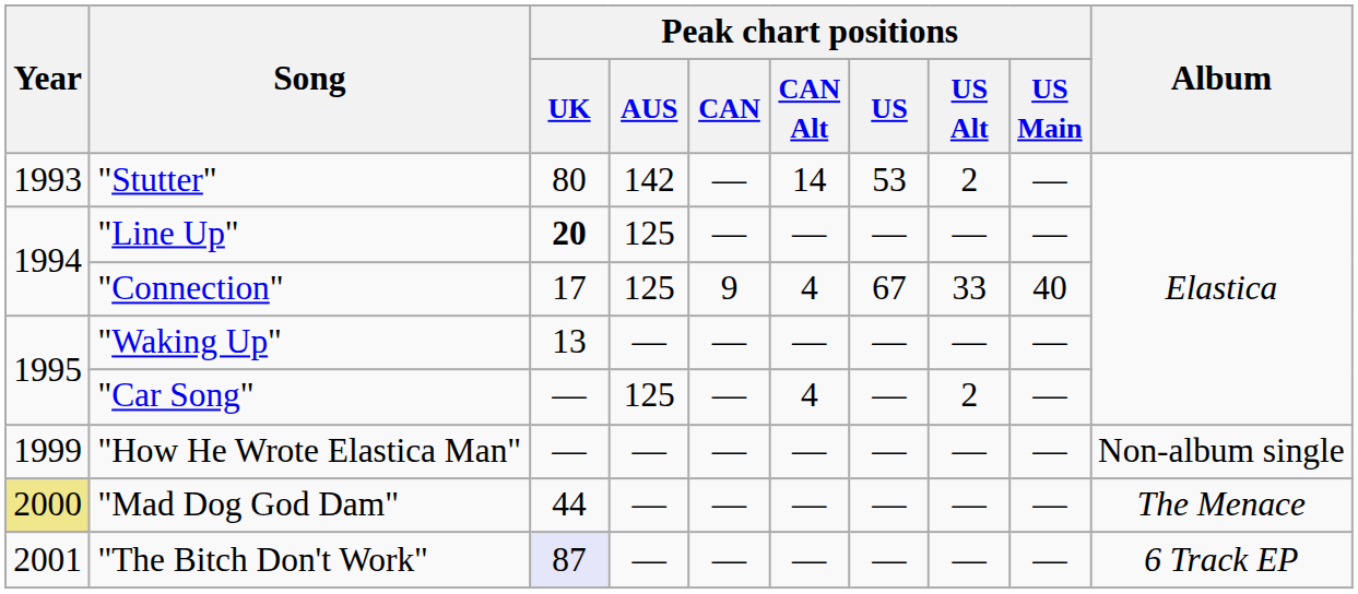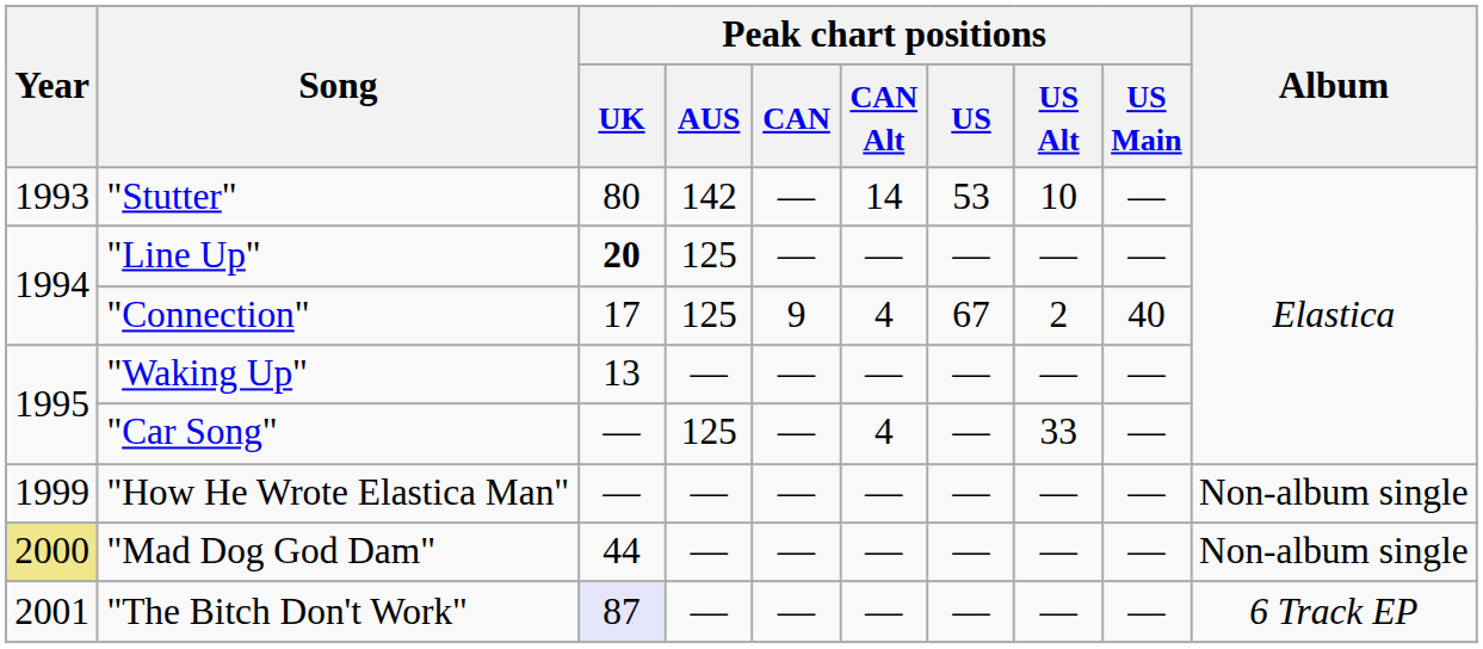 <table class="wikitable">
 <tr>
 <th rowspan="2">Year</th>
 <th rowspan="2">Song</th>
 <th colspan="7">Peak chart positions</th>
 <th rowspan="2">Album</th>
 </tr>
 <tr>
 <th width="30"><small><a href='#'>UK</a><br></small></th>
 <th width="30"><small><a href='#'>AUS</a></small><br></th>
 <th width="30"><small><a href='#'>CAN</a><br></small></th>
 <th width="30"><small><a href='#'>CAN<br>Alt</a><br></small></th>
 <th width="30"><small><a href='#'>US</a></small><br></th>
 <th width="30"><small><a href='#'>US Alt</a></small><br></th>
 <th width="30"><small><a href='#'>US Main</a></small><br></th>
 </tr>
 <tr>
 <td>1993</td>
 <td>"<a href='#'>Stutter</a>"</td>
 <td align="center">80</td>
 <td align="center">142</td>
 <td align="center">—</td>
 <td align="center">14</td>
 <td align="center">53</td>
-<td align="center">2</td>
+<td align="center">10</td>
 <td align="center">—</td>
 <td align="center" rowspan="5"><em>Elastica</em></td>
 </tr>
 <tr>
 <td rowspan="2">1994</td>
 <td>"<a href='#'>Line Up</a>"</td>
 <td align="center"><strong>20</strong></td>
 <td align="center">125</td>
 <td align="center">—</td>
 <td align="center">—</td>
 <td align="center">—</td>
 <td align="center">—</td>
 <td align="center">—</td>
 </tr>
 <tr>
 <td>"<a href='#'>Connection</a>"</td>
 <td align="center">17</td>
 <td align="center">125</td>
 <td align="center">9</td>
 <td align="center">4</td>
 <td align="center">67</td>
-<td align="center">33</td>
+<td align="center">2</td>
 <td align="center">40</td>
 </tr>
 <tr>
 <td rowspan="2">1995</td>
 <td>"<a href='#'>Waking Up</a>"</td>
 <td align="center">13</td>
 <td align="center">—</td>
 <td align="center">—</td>
 <td align="center">—</td>
 <td align="center">—</td>
 <td align="center">—</td>
 <td align="center">—</td>
 </tr>
 <tr>
 <td>"<a href='#'>Car Song</a>"</td>
 <td align="center">—</td>
 <td align="center">125</td>
 <td align="center">—</td>
 <td align="center">4</td>
 <td align="center">—</td>
-<td align="center">2</td>
+<td align="center">33</td>
 <td align="center">—</td>
 </tr>
 <tr>
 <td>1999</td>
 <td>"How He Wrote Elastica Man"</td>
 <td align="center">—</td>
 <td align="center">—</td>
 <td align="center">—</td>
 <td align="center">—</td>
 <td align="center">—</td>
 <td align="center">—</td>
 <td align="center">—</td>
 <td align="center">Non-album single</td>
 </tr>
 <tr>
 <td style="background: khaki;">2000</td>
 <td>"Mad Dog God Dam"</td>
 <td align="center">44</td>
 <td align="center">—</td>
 <td align="center">—</td>
 <td align="center">—</td>
 <td align="center">—</td>
 <td align="center">—</td>
 <td align="center">—</td>
-<td align="center"><em>The Menace</em></td>
+<td align="center">Non-album single</td>
 </tr>
 <tr>
 <td>2001</td>
 <td>"The Bitch Don't Work"</td>
 <td align="center" style="background: lavender;">87</td>
 <td align="center">—</td>
 <td align="center">—</td>
 <td align="center">—</td>
 <td align="center">—</td>
 <td align="center">—</td>
 <td align="center">—</td>
 <td align="center"><em>6 Track EP</em></td>
 </tr>
 </table>
